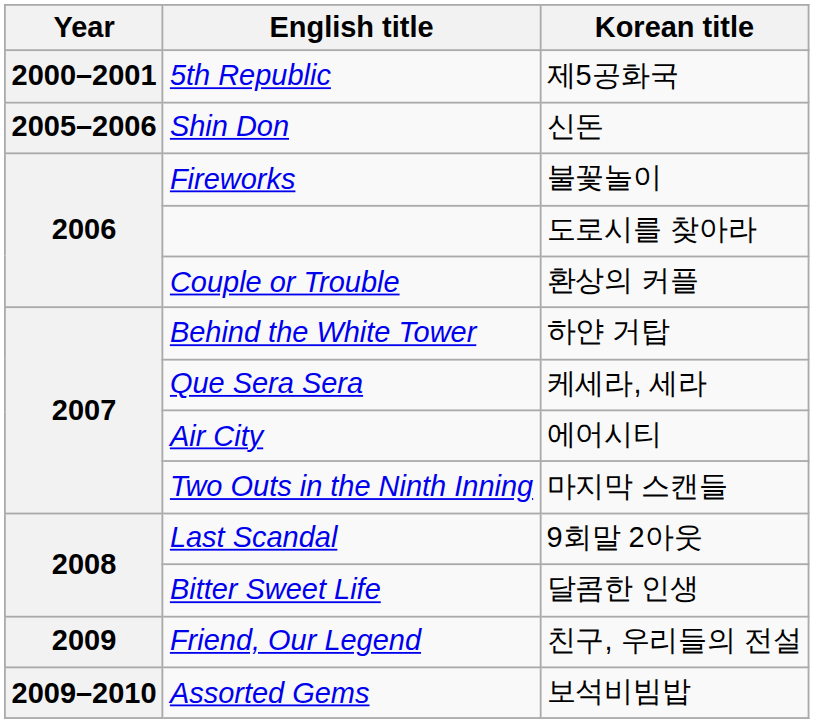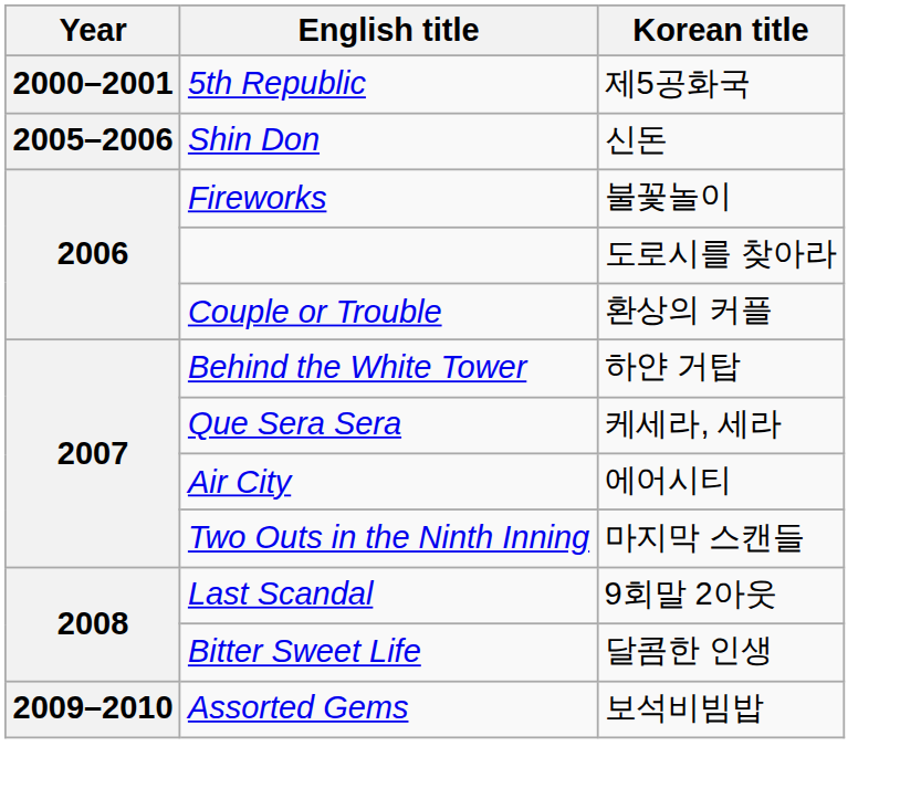 <table class="wikitable sortable plainrowheaders">
 <tr>
 <th scope="col">Year</th>
 <th scope="col">English title</th>
 <th scope="col">Korean title</th>
 </tr>
 <tr>
 <th scope="row">2000–2001</th>
 <td><em><a href='#'>5th Republic</a></em></td>
 <td>제5공화국</td>
 </tr>
 <tr>
 <th scope="row">2005–2006</th>
 <td><em><a href='#'>Shin Don</a></em></td>
 <td>신돈</td>
 </tr>
 <tr>
 <th scope="row" rowspan="3">2006</th>
 <td><em><a href='#'>Fireworks</a></em></td>
 <td>불꽃놀이</td>
 </tr>
 <tr>
 <td><em></em></td>
 <td>도로시를 찾아라</td>
 </tr>
 <tr>
 <td><em><a href='#'>Couple or Trouble</a></em></td>
 <td>환상의 커플</td>
 </tr>
 <tr>
 <th scope="row" rowspan="4">2007</th>
 <td><em><a href='#'>Behind the White Tower</a></em></td>
 <td>하얀 거탑</td>
 </tr>
 <tr>
 <td><em><a href='#'>Que Sera Sera</a></em></td>
 <td>케세라, 세라</td>
 </tr>
 <tr>
 <td><em><a href='#'>Air City</a></em></td>
 <td>에어시티</td>
 </tr>
 <tr>
 <td><em><a href='#'>Two Outs in the Ninth Inning</a></em></td>
 <td>마지막 스캔들</td>
 </tr>
 <tr>
 <th scope="row" rowspan="2">2008</th>
 <td><em><a href='#'>Last Scandal</a></em></td>
 <td>9회말 2아웃</td>
 </tr>
 <tr>
 <td><em><a href='#'>Bitter Sweet Life</a></em></td>
 <td>달콤한 인생</td>
 </tr>
 <tr>
-<th scope="row">2009</th>
-<td><em><a href='#'>Friend, Our Legend</a></em></td>
-<td>친구, 우리들의 전설</td>
-</tr>
-<tr>
 <th scope="row">2009–2010</th>
 <td><em><a href='#'>Assorted Gems</a></em></td>
 <td>보석비빔밥</td>
 </tr>
 </table>
